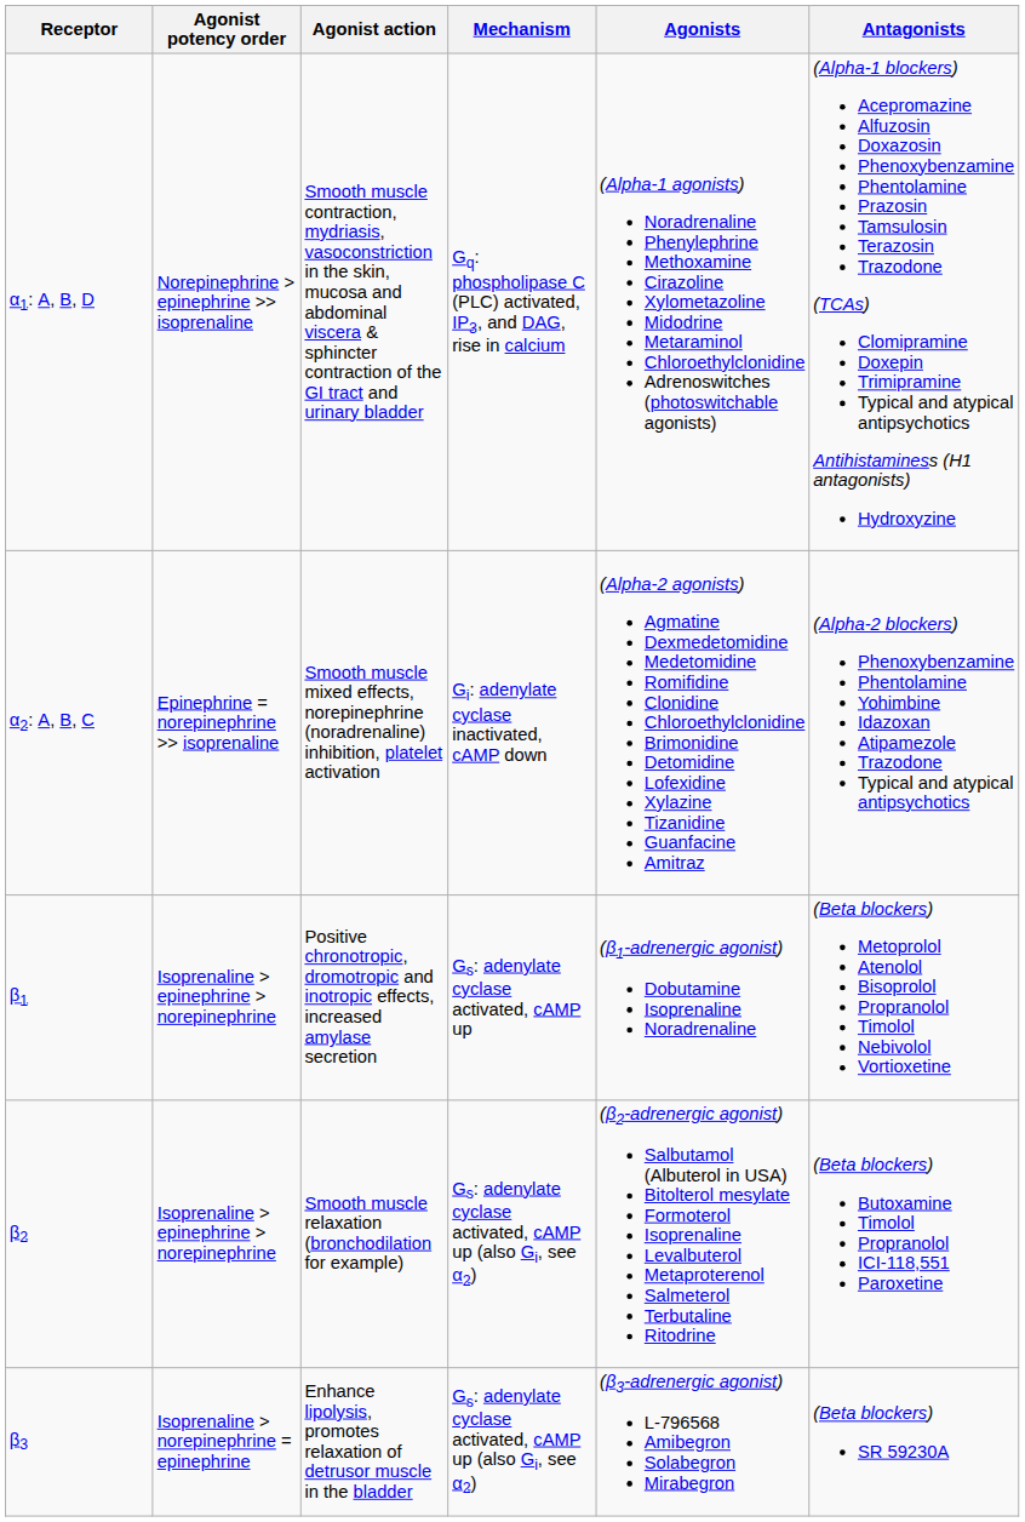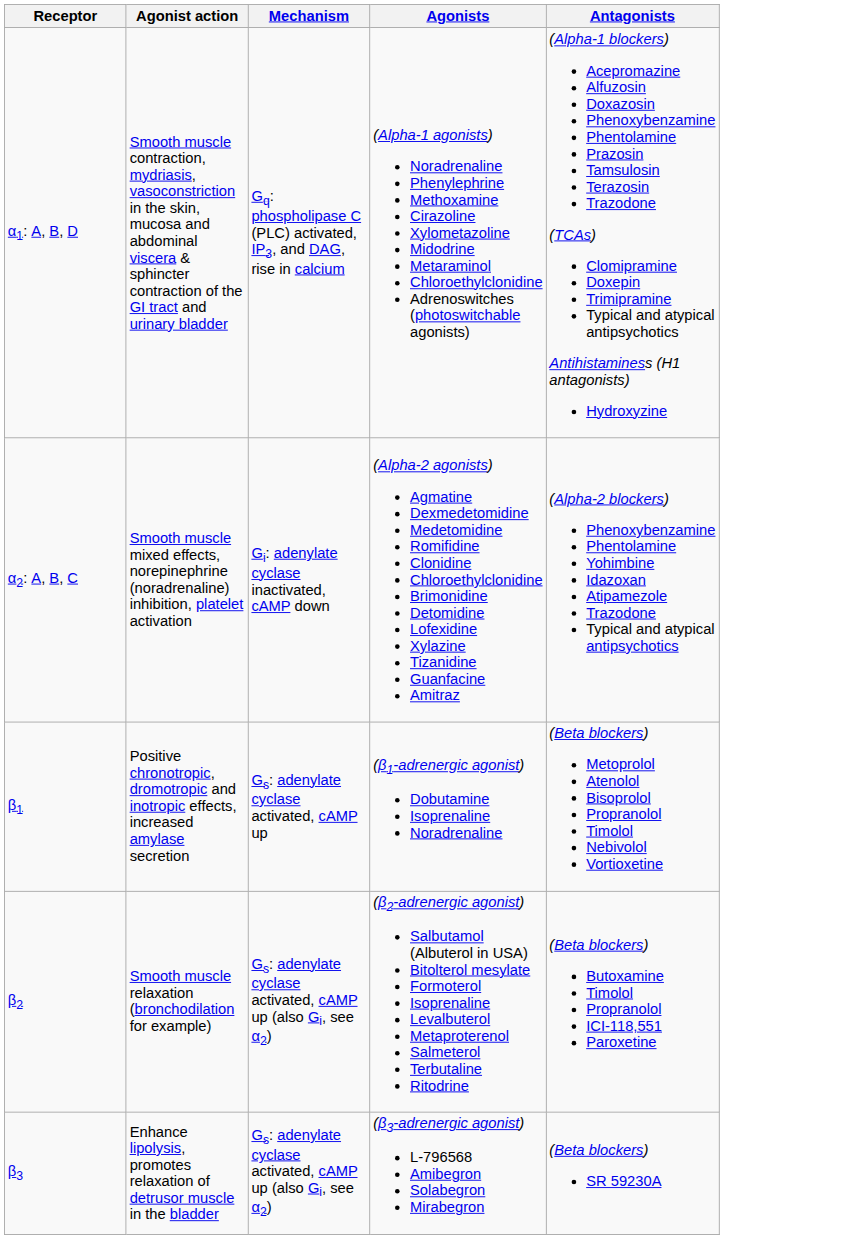 <table class="wikitable">
 <tr>
 <th scope="col" style="width: 125px;">Receptor</th>
-<th scope="col" style="width: 125px;">Agonist potency order</th>
 <th scope="col" style="width: 125px;">Agonist action</th>
 <th scope="col" style="width: 125px;"><a href='#'>Mechanism</a></th>
 <th scope="col" style="width: 125px;"><a href='#'>Agonists</a></th>
 <th scope="col" style="width: 125px;"><a href='#'>Antagonists</a></th>
 </tr>
 <tr>
 <td><a href='#'>α<sub>1</sub></a>: <a href='#'>A</a>, <a href='#'>B</a>, <a href='#'>D</a></td>
-<td><a href='#'>Norepinephrine</a> > <a href='#'>epinephrine</a> >> <a href='#'>isoprenaline</a></td>
 <td><a href='#'>Smooth muscle</a> contraction, <a href='#'>mydriasis</a>, <a href='#'>vasoconstriction</a> in the skin, mucosa and abdominal <a href='#'>viscera</a> & sphincter contraction of the <a href='#'>GI tract</a> and <a href='#'>urinary bladder</a></td>
 <td><a href='#'>G<sub>q</sub></a>: <a href='#'>phospholipase C</a> (PLC) activated, <a href='#'>IP<sub>3</sub></a>, and <a href='#'>DAG</a>, rise in <a href='#'>calcium</a></td>
 <td><br><em>(<a href='#'>Alpha-1 agonists</a>)</em><ul><li><a href='#'>Noradrenaline</a></li><li><a href='#'>Phenylephrine</a></li><li><a href='#'>Methoxamine</a></li><li><a href='#'>Cirazoline</a></li><li><a href='#'>Xylometazoline</a></li><li><a href='#'>Midodrine</a></li><li><a href='#'>Metaraminol</a></li><li><a href='#'>Chloroethylclonidine</a></li><li>Adrenoswitches (<a href='#'>photoswitchable</a> agonists)</li></ul></td>
 <td><em>(<a href='#'>Alpha-1 blockers</a>)</em><br><ul><li><a href='#'>Acepromazine</a></li><li><a href='#'>Alfuzosin</a></li><li><a href='#'>Doxazosin</a></li><li><a href='#'>Phenoxybenzamine</a></li><li><a href='#'>Phentolamine</a></li><li><a href='#'>Prazosin</a></li><li><a href='#'>Tamsulosin</a></li><li><a href='#'>Terazosin</a></li><li><a href='#'>Trazodone</a></li></ul><em>(<a href='#'>TCAs</a>)</em><ul><li><a href='#'>Clomipramine</a></li><li><a href='#'>Doxepin</a></li><li><a href='#'>Trimipramine</a></li><li>Typical and atypical antipsychotics</li></ul><em><a href='#'>Antihistamines</a>s (H1 antagonists)</em><ul><li><a href='#'>Hydroxyzine</a></li></ul></td>
 </tr>
 <tr>
 <td><a href='#'>α<sub>2</sub></a>: <a href='#'>A</a>, <a href='#'>B</a>, <a href='#'>C</a></td>
-<td><a href='#'>Epinephrine</a> = <a href='#'>norepinephrine</a> >> <a href='#'>isoprenaline</a></td>
 <td><a href='#'>Smooth muscle</a> mixed effects,  norepinephrine (noradrenaline) inhibition, <a href='#'>platelet</a> activation</td>
 <td><a href='#'>G<sub>i</sub></a>: <a href='#'>adenylate cyclase</a> inactivated, <a href='#'>cAMP</a> down</td>
 <td><br><em>(<a href='#'>Alpha-2 agonists</a>)</em><ul><li><a href='#'>Agmatine</a></li><li><a href='#'>Dexmedetomidine</a></li><li><a href='#'>Medetomidine</a></li><li><a href='#'>Romifidine</a></li><li><a href='#'>Clonidine</a></li><li><a href='#'>Chloroethylclonidine</a></li><li><a href='#'>Brimonidine</a></li><li><a href='#'>Detomidine</a></li><li><a href='#'>Lofexidine</a></li><li><a href='#'>Xylazine</a></li><li><a href='#'>Tizanidine</a></li><li><a href='#'>Guanfacine</a></li><li><a href='#'>Amitraz</a></li></ul></td>
 <td><em>(<a href='#'>Alpha-2 blockers</a>)</em><br><ul><li><a href='#'>Phenoxybenzamine</a></li><li><a href='#'>Phentolamine</a></li><li><a href='#'>Yohimbine</a></li><li><a href='#'>Idazoxan</a></li><li><a href='#'>Atipamezole</a></li><li><a href='#'>Trazodone</a></li><li>Typical and atypical <a href='#'>antipsychotics</a></li></ul></td>
 </tr>
 <tr>
 <td><a href='#'>β<sub>1</sub></a></td>
-<td><a href='#'>Isoprenaline</a> > <a href='#'>epinephrine</a> > <a href='#'>norepinephrine</a></td>
 <td>Positive <a href='#'>chronotropic</a>, <a href='#'>dromotropic</a> and <a href='#'>inotropic</a> effects, increased <a href='#'>amylase</a> secretion</td>
 <td><a href='#'>G<sub>s</sub></a>: <a href='#'>adenylate cyclase</a> activated, <a href='#'>cAMP</a> up</td>
 <td><em>(<a href='#'>β<sub>1</sub>-adrenergic agonist</a>)</em><br><ul><li><a href='#'>Dobutamine</a></li><li><a href='#'>Isoprenaline</a></li><li><a href='#'>Noradrenaline</a></li></ul></td>
 <td><em>(<a href='#'>Beta blockers</a>)</em><br><ul><li><a href='#'>Metoprolol</a></li><li><a href='#'>Atenolol</a></li><li><a href='#'>Bisoprolol</a></li><li><a href='#'>Propranolol</a></li><li><a href='#'>Timolol</a></li><li><a href='#'>Nebivolol</a></li><li><a href='#'>Vortioxetine</a></li></ul></td>
 </tr>
 <tr>
 <td><a href='#'>β<sub>2</sub></a></td>
-<td><a href='#'>Isoprenaline</a> > <a href='#'>epinephrine</a> > <a href='#'>norepinephrine</a></td>
 <td><a href='#'>Smooth muscle</a> relaxation (<a href='#'>bronchodilation</a> for example)</td>
 <td><a href='#'>G<sub>s</sub></a>: <a href='#'>adenylate cyclase</a> activated, <a href='#'>cAMP</a> up (also <a href='#'>G<sub>i</sub></a>, see <a href='#'>α<sub>2</sub></a>)</td>
 <td><em>(<a href='#'>β<sub>2</sub>-adrenergic agonist</a>)</em><br><ul><li><a href='#'>Salbutamol</a> (Albuterol in USA)</li><li><a href='#'>Bitolterol mesylate</a></li><li><a href='#'>Formoterol</a></li><li><a href='#'>Isoprenaline</a></li><li><a href='#'>Levalbuterol</a></li><li><a href='#'>Metaproterenol</a></li><li><a href='#'>Salmeterol</a></li><li><a href='#'>Terbutaline</a></li><li><a href='#'>Ritodrine</a></li></ul></td>
 <td><em>(<a href='#'>Beta blockers</a>)</em><br><ul><li><a href='#'>Butoxamine</a></li><li><a href='#'>Timolol</a></li><li><a href='#'>Propranolol</a></li><li><a href='#'>ICI-118,551</a></li><li><a href='#'>Paroxetine</a></li></ul></td>
 </tr>
 <tr>
 <td><a href='#'>β<sub>3</sub></a></td>
-<td><a href='#'>Isoprenaline</a> > <a href='#'>norepinephrine</a> = <a href='#'>epinephrine</a></td>
 <td>Enhance <a href='#'>lipolysis</a>, promotes relaxation of <a href='#'>detrusor muscle</a> in the <a href='#'>bladder</a></td>
 <td><a href='#'>G<sub>s</sub></a>: <a href='#'>adenylate cyclase</a> activated, <a href='#'>cAMP</a> up (also <a href='#'>G<sub>i</sub></a>, see <a href='#'>α<sub>2</sub></a>)</td>
 <td><em>(<a href='#'>β<sub>3</sub>-adrenergic agonist</a>)</em><br><ul><li>L-796568</li><li><a href='#'>Amibegron</a></li><li><a href='#'>Solabegron</a></li><li><a href='#'>Mirabegron</a></li></ul></td>
 <td><em>(<a href='#'>Beta blockers</a>)</em><br><ul><li><a href='#'>SR 59230A</a></li></ul></td>
 </tr>
 </table>
